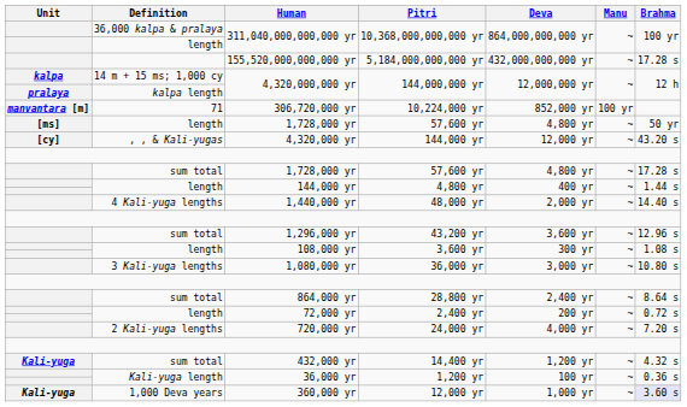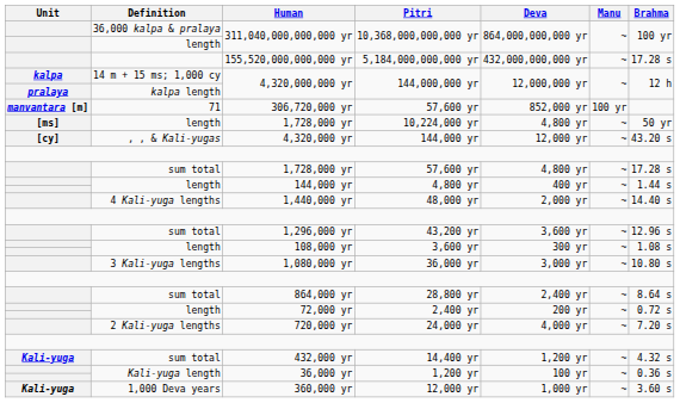 <table class="wikitable sticky-table-row1 sticky-table-col1 plainrowheaders col2left" style="text-align:right;">
 <tr>
 <th scope="col">Unit</th>
 <th scope="col">Definition</th>
 <th scope="col"><a href='#'>Human</a></th>
 <th scope="col"><a href='#'>Pitri</a></th>
 <th scope="col"><a href='#'>Deva</a></th>
 <th scope="col"><a href='#'>Manu</a></th>
 <th scope="col"><a href='#'>Brahma</a></th>
 </tr>
 <tr>
 <th scope="row" style="font-weight:bold;"></th>
 <td>36,000 <em>kalpa</em> & <em>pralaya</em></td>
 <td rowspan="2">311,040,000,000,000 yr</td>
 <td rowspan="2">10,368,000,000,000 yr</td>
 <td rowspan="2">864,000,000,000 yr</td>
 <td rowspan="2">~</td>
 <td rowspan="2">100 yr</td>
 </tr>
 <tr>
 <th scope="row" style="font-weight:bold;"></th>
 <td> length</td>
 </tr>
 <tr>
 <th scope="row" style="font-weight:bold;"></th>
 <td> </td>
 <td>155,520,000,000,000 yr</td>
 <td>5,184,000,000,000 yr</td>
 <td>432,000,000,000 yr</td>
 <td>~</td>
 <td>17.28 s</td>
 </tr>
 <tr>
 <th scope="row" style="font-weight:bold;"><em><a href='#'>kalpa</a></em></th>
 <td>14 m + 15 ms; 1,000 cy</td>
 <td rowspan="2">4,320,000,000 yr</td>
 <td rowspan="2">144,000,000 yr</td>
 <td rowspan="2">12,000,000 yr</td>
 <td rowspan="2">~</td>
 <td rowspan="2">12 h</td>
 </tr>
 <tr>
 <th scope="row" style="font-weight:bold;"><em><a href='#'>pralaya</a></em></th>
 <td><em>kalpa</em> length</td>
 </tr>
 <tr>
 <th scope="row" style="font-weight:bold;"><em><a href='#'>manvantara</a></em> [m]</th>
 <td>71 </td>
 <td>306,720,000 yr</td>
-<td>10,224,000 yr</td>
+<td>57,600 yr</td>
 <td>852,000 yr</td>
 <td>100 yr</td>
 <td></td>
 </tr>
 <tr>
 <th scope="row" style="font-weight:bold;"> [ms]</th>
 <td> length</td>
 <td>1,728,000 yr</td>
-<td>57,600 yr</td>
+<td>10,224,000 yr</td>
 <td>4,800 yr</td>
 <td>~</td>
 <td>50 yr</td>
 </tr>
 <tr>
 <th scope="row" style="font-weight:bold;"><a href='#'></a> [cy]</th>
 <td>, ,  & <em>Kali-yugas</em></td>
 <td>4,320,000 yr</td>
 <td>144,000 yr</td>
 <td>12,000 yr</td>
 <td>~</td>
 <td>43.20 s</td>
 </tr>
 <tr>
 <td colspan="7"> </td>
 </tr>
 <tr>
 <th scope="row" style="font-weight:bold;"><a href='#'></a></th>
 <td>sum total</td>
 <td>1,728,000 yr</td>
 <td>57,600 yr</td>
 <td>4,800 yr</td>
 <td>~</td>
 <td>17.28 s</td>
 </tr>
 <tr>
 <th scope="row"></th>
 <td rowspan="2">  length</td>
 <td rowspan="2">144,000 yr</td>
 <td rowspan="2">4,800 yr</td>
 <td rowspan="2">400 yr</td>
 <td rowspan="2">~</td>
 <td rowspan="2">1.44 s</td>
 </tr>
 <tr>
 <th scope="row"></th>
 </tr>
 <tr>
 <th scope="row"></th>
 <td>4 <em>Kali-yuga</em> lengths</td>
 <td>1,440,000 yr</td>
 <td>48,000 yr</td>
 <td>2,000 yr</td>
 <td>~</td>
 <td>14.40 s</td>
 </tr>
 <tr>
 <td colspan="7"> </td>
 </tr>
 <tr>
 <th scope="row" style="font-weight:bold;"><a href='#'></a></th>
 <td>sum total</td>
 <td>1,296,000 yr</td>
 <td>43,200 yr</td>
 <td>3,600 yr</td>
 <td>~</td>
 <td>12.96 s</td>
 </tr>
 <tr>
 <th scope="row"></th>
 <td rowspan="2">  length</td>
 <td rowspan="2">108,000 yr</td>
 <td rowspan="2">3,600 yr</td>
 <td rowspan="2">300 yr</td>
 <td rowspan="2">~</td>
 <td rowspan="2">1.08 s</td>
 </tr>
 <tr>
 <th scope="row"></th>
 </tr>
 <tr>
 <th scope="row"></th>
 <td>3 <em>Kali-yuga</em> lengths</td>
 <td>1,080,000 yr</td>
 <td>36,000 yr</td>
 <td>3,000 yr</td>
 <td>~</td>
 <td>10.80 s</td>
 </tr>
 <tr>
 <td colspan="7"> </td>
 </tr>
 <tr>
 <th scope="row" style="font-weight:bold;"><a href='#'></a></th>
 <td>sum total</td>
 <td>864,000 yr</td>
 <td>28,800 yr</td>
 <td>2,400 yr</td>
 <td>~</td>
 <td>8.64 s</td>
 </tr>
 <tr>
 <th scope="row"></th>
 <td rowspan="2">  length</td>
 <td rowspan="2">72,000 yr</td>
 <td rowspan="2">2,400 yr</td>
 <td rowspan="2">200 yr</td>
 <td rowspan="2">~</td>
 <td rowspan="2">0.72 s</td>
 </tr>
 <tr>
 <th scope="row"></th>
 </tr>
 <tr>
 <th scope="row"></th>
 <td>2 <em>Kali-yuga</em> lengths</td>
 <td>720,000 yr</td>
 <td>24,000 yr</td>
 <td>4,000 yr</td>
 <td>~</td>
 <td>7.20 s</td>
 </tr>
 <tr>
 <td colspan="7"> </td>
 </tr>
 <tr>
 <th scope="row" style="font-weight:bold;"><em><a href='#'>Kali-yuga</a></em></th>
 <td>sum total</td>
 <td>432,000 yr</td>
 <td>14,400 yr</td>
 <td>1,200 yr</td>
 <td>~</td>
 <td>4.32 s</td>
 </tr>
 <tr>
 <th scope="row"></th>
 <td rowspan="2"> <em>Kali-yuga</em> length</td>
 <td rowspan="2">36,000 yr</td>
 <td rowspan="2">1,200 yr</td>
 <td rowspan="2">100 yr</td>
 <td rowspan="2">~</td>
 <td rowspan="2">0.36 s</td>
 </tr>
 <tr>
 <th scope="row"></th>
 </tr>
 <tr>
 <th scope="row"><em>Kali-yuga</em></th>
 <td>1,000 Deva years</td>
 <td>360,000 yr</td>
 <td>12,000 yr</td>
 <td>1,000 yr</td>
 <td>~</td>
-<td style="background: lavender;">3.60 s</td>
+<td>3.60 s</td>
 </tr>
 </table>
